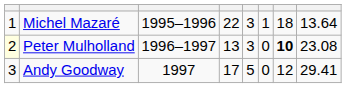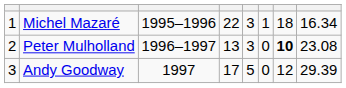 <table class="wikitable plainrowheaders sortable" style="text-align:center">
 <tr>
 <th></th>
 <th></th>
 <th></th>
 <th></th>
 <th></th>
 <th></th>
 <th></th>
 <th></th>
 </tr>
 <tr>
 <td>1</td>
 <td align="left"> <a href='#'>Michel Mazaré</a></td>
 <td>1995–1996</td>
 <td>22</td>
 <td>3</td>
 <td>1</td>
 <td>18</td>
-<td>13.64</td>
+<td>16.34</td>
 </tr>
 <tr>
-<td style="background: lightyellow;">2</td>
+<td>2</td>
 <td align="left"> <a href='#'>Peter Mulholland</a></td>
 <td>1996–1997</td>
 <td>13</td>
 <td>3</td>
 <td>0</td>
 <td><strong>10</strong></td>
 <td>23.08</td>
 </tr>
 <tr>
 <td>3</td>
 <td align="left"> <a href='#'>Andy Goodway</a></td>
 <td>1997</td>
 <td>17</td>
 <td>5</td>
 <td>0</td>
 <td>12</td>
-<td>29.41</td>
+<td>29.39</td>
 </tr>
 </table>
